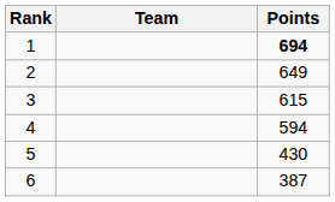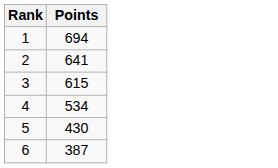 <table class="wikitable" style="text-align:center;">
 <tr>
 <th width=40>Rank</th>
-<th width=180>Team</th>
 <th width=60>Points</th>
 </tr>
 <tr>
 <td>1</td>
-<td align=left></td>
-<td><strong>694</strong></td>
+<td>694</td>
 </tr>
 <tr>
 <td>2</td>
-<td align=left></td>
-<td>649</td>
+<td>641</td>
 </tr>
 <tr>
 <td>3</td>
-<td align=left></td>
 <td>615</td>
 </tr>
 <tr>
 <td>4</td>
-<td align=left></td>
-<td>594</td>
+<td>534</td>
 </tr>
 <tr>
 <td>5</td>
-<td align=left></td>
 <td>430</td>
 </tr>
 <tr>
 <td>6</td>
-<td align=left></td>
 <td>387</td>
 </tr>
 </table>
